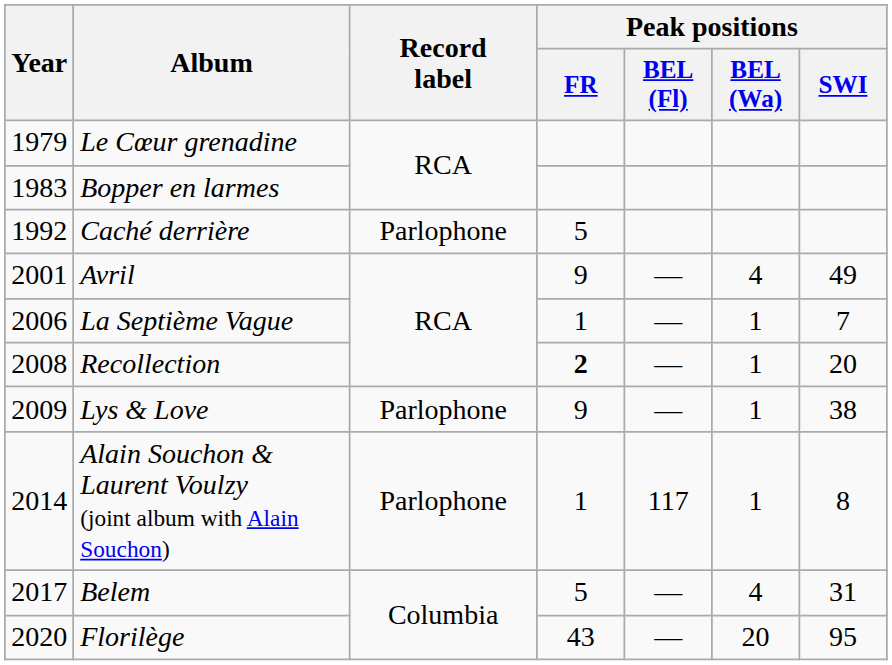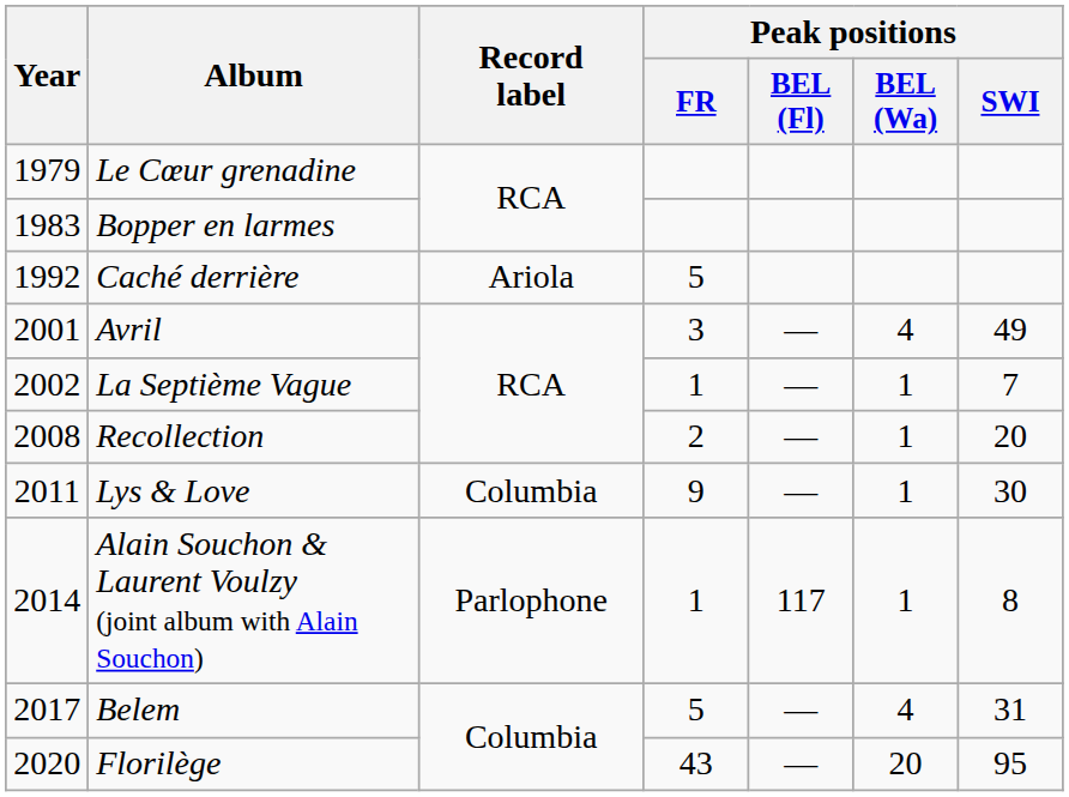 <table class="wikitable">
 <tr>
 <th rowspan="2" style="text-align:center; width:10px;">Year</th>
 <th rowspan="2" style="text-align:center; width:150px;">Album</th>
 <th rowspan="2" style="text-align:center; width:100px;">Record<br>label</th>
 <th colspan="4" style="text-align:center; width:20px;">Peak positions</th>
 </tr>
 <tr>
 <th scope="col" style="width:3em;font-size:90%;"><a href='#'>FR</a><br></th>
 <th scope="col" style="width:3em;font-size:90%;"><a href='#'>BEL<br>(Fl)</a><br></th>
 <th scope="col" style="width:3em;font-size:90%;"><a href='#'>BEL<br>(Wa)</a><br></th>
 <th scope="col" style="width:3em;font-size:90%;"><a href='#'>SWI</a><br></th>
 </tr>
 <tr>
 <td style="text-align:center;">1979</td>
 <td><em>Le Cœur grenadine</em></td>
 <td style="text-align:center;" rowspan=2>RCA</td>
 <td style="text-align:center;"></td>
 <td style="text-align:center;"></td>
 <td style="text-align:center;"></td>
 <td style="text-align:center;"></td>
 </tr>
 <tr>
 <td style="text-align:center;">1983</td>
 <td><em>Bopper en larmes</em></td>
 <td style="text-align:center;"></td>
 <td style="text-align:center;"></td>
 <td style="text-align:center;"></td>
 <td style="text-align:center;"></td>
 </tr>
 <tr>
 <td style="text-align:center;">1992</td>
 <td><em>Caché derrière</em></td>
-<td style="text-align:center;">Parlophone</td>
+<td style="text-align:center;">Ariola</td>
 <td style="text-align:center;">5</td>
 <td style="text-align:center;"></td>
 <td style="text-align:center;"></td>
 <td style="text-align:center;"></td>
 </tr>
 <tr>
 <td style="text-align:center;">2001</td>
 <td><em>Avril</em></td>
 <td style="text-align:center;" rowspan=3>RCA</td>
-<td style="text-align:center;">9</td>
+<td style="text-align:center;">3</td>
 <td style="text-align:center;">—</td>
 <td style="text-align:center;">4</td>
 <td style="text-align:center;">49</td>
 </tr>
 <tr>
-<td style="text-align:center;">2006</td>
+<td style="text-align:center;">2002</td>
 <td><em>La Septième Vague</em></td>
 <td style="text-align:center;">1</td>
 <td style="text-align:center;">—</td>
 <td style="text-align:center;">1</td>
 <td style="text-align:center;">7</td>
 </tr>
 <tr>
 <td style="text-align:center;">2008</td>
 <td><em>Recollection</em></td>
-<td style="text-align:center;"><strong>2</strong></td>
+<td style="text-align:center;">2</td>
 <td style="text-align:center;">—</td>
 <td style="text-align:center;">1</td>
 <td style="text-align:center;">20</td>
 </tr>
 <tr>
-<td style="text-align:center;">2009</td>
+<td style="text-align:center;">2011</td>
 <td><em>Lys & Love</em></td>
-<td style="text-align:center;">Parlophone</td>
+<td style="text-align:center;">Columbia</td>
 <td style="text-align:center;">9</td>
 <td style="text-align:center;">—</td>
 <td style="text-align:center;">1</td>
-<td style="text-align:center;">38</td>
+<td style="text-align:center;">30</td>
 </tr>
 <tr>
 <td style="text-align:center;">2014</td>
 <td><em>Alain Souchon & Laurent Voulzy</em> <br><small>(joint album with <a href='#'>Alain Souchon</a>)</small></td>
 <td style="text-align:center;">Parlophone</td>
 <td style="text-align:center;">1</td>
 <td style="text-align:center;">117</td>
 <td style="text-align:center;">1</td>
 <td style="text-align:center;">8</td>
 </tr>
 <tr>
 <td style="text-align:center;">2017</td>
 <td><em>Belem</em></td>
 <td style="text-align:center;" rowspan=2>Columbia</td>
 <td style="text-align:center;">5</td>
 <td style="text-align:center;">—</td>
 <td style="text-align:center;">4</td>
 <td style="text-align:center;">31</td>
 </tr>
 <tr>
 <td style="text-align:center;">2020</td>
 <td><em>Florilège</em></td>
 <td style="text-align:center;">43</td>
 <td style="text-align:center;">—</td>
 <td style="text-align:center;">20</td>
 <td style="text-align:center;">95</td>
 </tr>
 </table>
